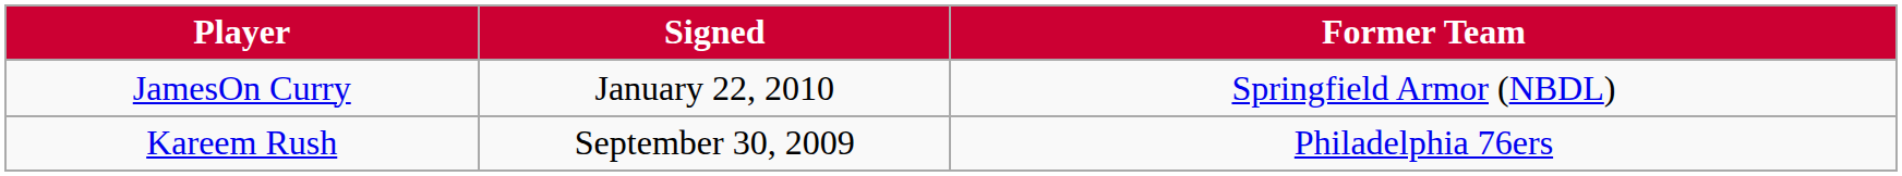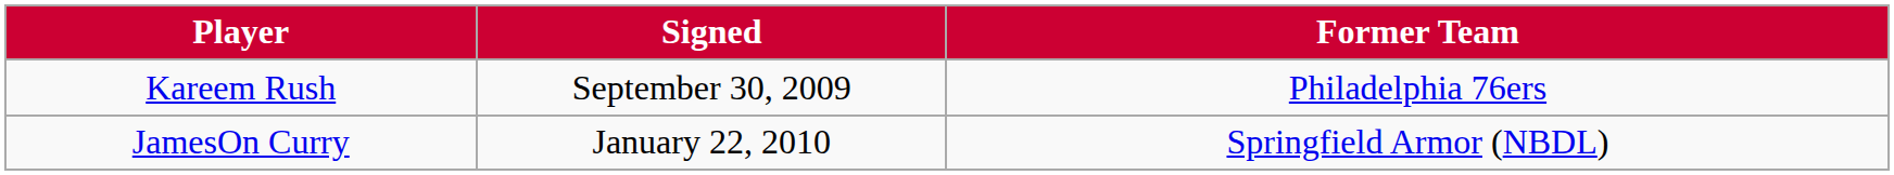 <table class="wikitable sortable sortable">
 <tr>
 <th style="background:#CC0033; color:white" width="10%">Player</th>
 <th style="background:#CC0033; color:white" width="10%">Signed</th>
 <th style="background:#CC0033; color:white" width="20%">Former Team</th>
 </tr>
 <tr style="text-align: center">
+<td><a href='#'>Kareem Rush</a></td>
+<td>September 30, 2009</td>
+<td><a href='#'>Philadelphia 76ers</a></td>
+</tr>
+<tr style="text-align: center">
 <td><a href='#'>JamesOn Curry</a></td>
 <td>January 22, 2010</td>
 <td><a href='#'>Springfield Armor</a> (<a href='#'>NBDL</a>)</td>
 </tr>
-<tr style="text-align: center">
-<td><a href='#'>Kareem Rush</a></td>
-<td>September 30, 2009</td>
-<td><a href='#'>Philadelphia 76ers</a></td>
-</tr>
 </table>
